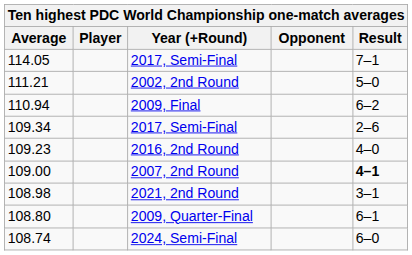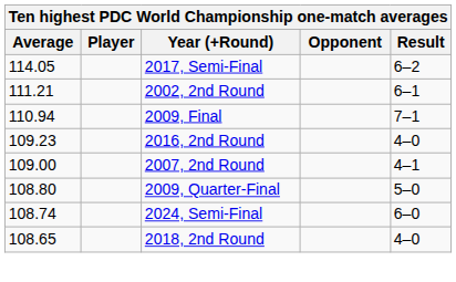 <table class="wikitable sortable">
 <tr>
 <th colspan=5>Ten highest PDC World Championship one-match averages</th>
 </tr>
 <tr>
 <th>Average</th>
 <th>Player</th>
 <th>Year (+Round)</th>
 <th>Opponent</th>
 <th>Result</th>
 </tr>
 <tr>
 <td>114.05</td>
 <td></td>
 <td><a href='#'>2017, Semi-Final</a></td>
 <td></td>
-<td>7–1</td>
+<td>6–2</td>
 </tr>
 <tr>
 <td>111.21</td>
 <td></td>
 <td><a href='#'>2002, 2nd Round</a></td>
 <td></td>
-<td>5–0</td>
+<td>6–1</td>
 </tr>
 <tr>
 <td>110.94</td>
 <td></td>
 <td><a href='#'>2009, Final</a></td>
 <td></td>
-<td>6–2</td>
-</tr>
-<tr>
-<td>109.34</td>
-<td></td>
-<td><a href='#'>2017, Semi-Final</a></td>
-<td></td>
-<td>2–6</td>
+<td>7–1</td>
 </tr>
 <tr>
 <td>109.23</td>
 <td></td>
 <td><a href='#'>2016, 2nd Round</a></td>
 <td></td>
 <td>4–0</td>
 </tr>
 <tr>
 <td>109.00</td>
 <td></td>
 <td><a href='#'>2007, 2nd Round</a></td>
 <td></td>
-<td><strong>4–1</strong></td>
-</tr>
-<tr>
-<td>108.98</td>
-<td></td>
-<td><a href='#'>2021, 2nd Round</a></td>
-<td></td>
-<td>3–1</td>
+<td>4–1</td>
 </tr>
 <tr>
 <td>108.80</td>
 <td></td>
 <td><a href='#'>2009, Quarter-Final</a></td>
 <td></td>
-<td>6–1</td>
+<td>5–0</td>
 </tr>
 <tr>
 <td>108.74</td>
 <td></td>
 <td><a href='#'>2024, Semi-Final</a></td>
 <td></td>
 <td>6–0</td>
 </tr>
+<tr>
+<td>108.65</td>
+<td></td>
+<td><a href='#'>2018, 2nd Round</a></td>
+<td></td>
+<td>4–0</td>
+</tr>
 </table>
